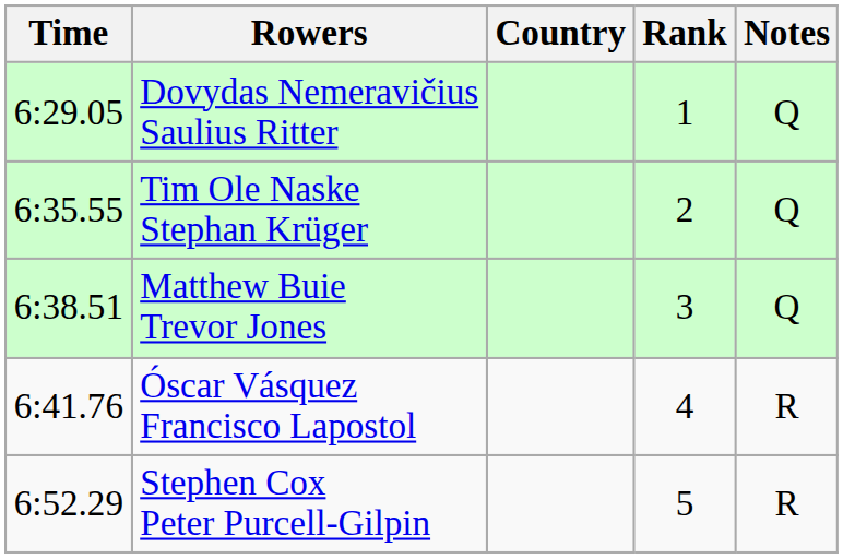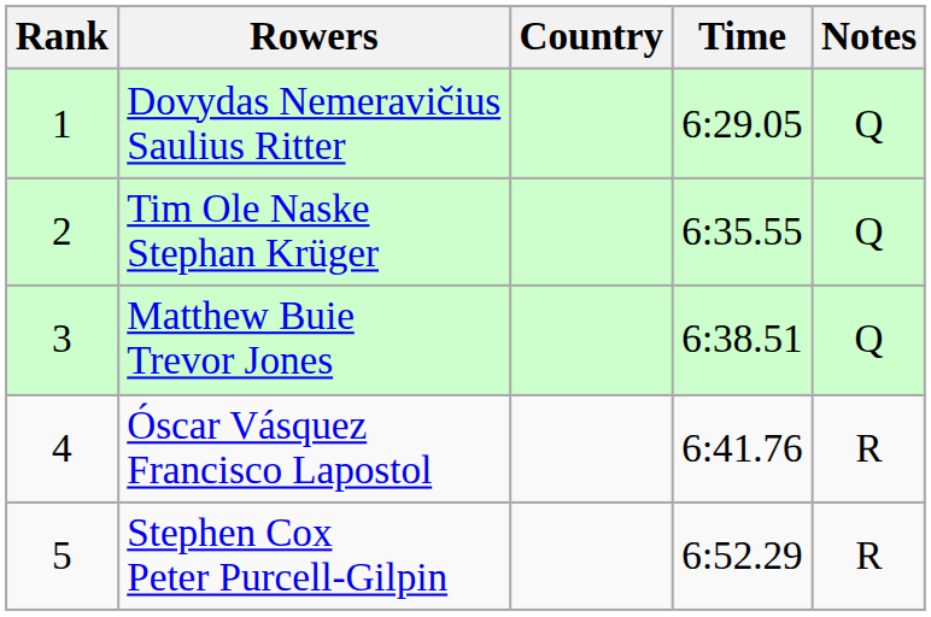 <table class="wikitable" style="text-align:center">
 <tr>
-<th>Time</th>
+<th>Rank</th>
 <th>Rowers</th>
 <th>Country</th>
-<th>Rank</th>
+<th>Time</th>
 <th>Notes</th>
 </tr>
 <tr bgcolor=ccffcc>
-<td>6:29.05</td>
+<td>1</td>
 <td align="left"><a href='#'>Dovydas Nemeravičius</a><br><a href='#'>Saulius Ritter</a></td>
 <td align="left"></td>
-<td>1</td>
+<td>6:29.05</td>
 <td>Q</td>
 </tr>
 <tr bgcolor=ccffcc>
-<td>6:35.55</td>
+<td>2</td>
 <td align="left"><a href='#'>Tim Ole Naske</a><br><a href='#'>Stephan Krüger</a></td>
 <td align="left"></td>
-<td>2</td>
+<td>6:35.55</td>
 <td>Q</td>
 </tr>
 <tr bgcolor=ccffcc>
-<td>6:38.51</td>
+<td>3</td>
 <td align="left"><a href='#'>Matthew Buie</a><br><a href='#'>Trevor Jones</a></td>
 <td align="left"></td>
-<td>3</td>
+<td>6:38.51</td>
 <td>Q</td>
 </tr>
 <tr>
-<td>6:41.76</td>
+<td>4</td>
 <td align="left"><a href='#'>Óscar Vásquez</a><br><a href='#'>Francisco Lapostol</a></td>
 <td align="left"></td>
-<td>4</td>
+<td>6:41.76</td>
 <td>R</td>
 </tr>
 <tr>
-<td>6:52.29</td>
+<td>5</td>
 <td align="left"><a href='#'>Stephen Cox</a><br><a href='#'>Peter Purcell-Gilpin</a></td>
 <td align="left"></td>
-<td>5</td>
+<td>6:52.29</td>
 <td>R</td>
 </tr>
 </table>
